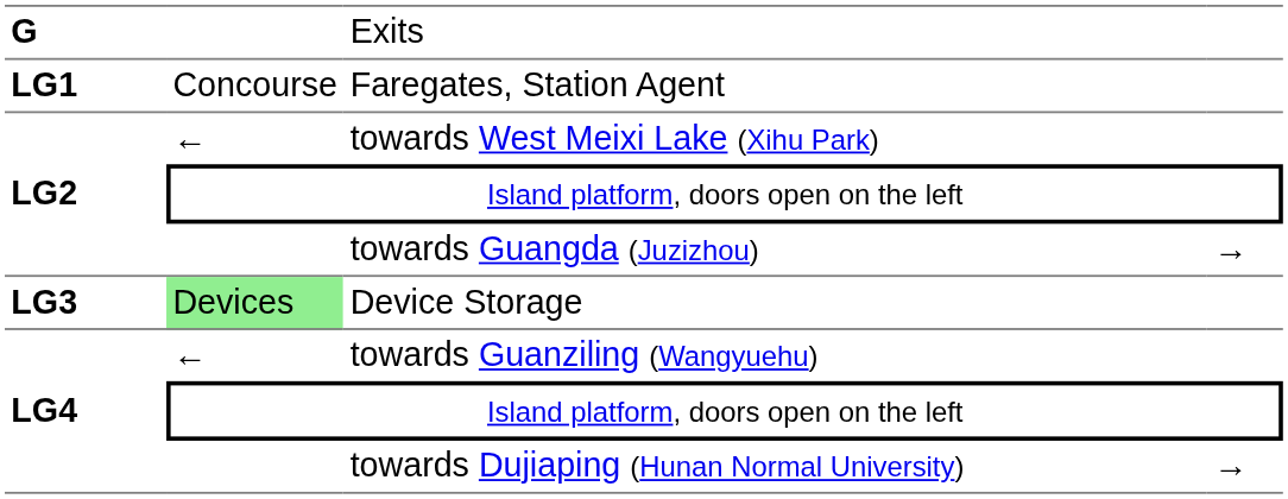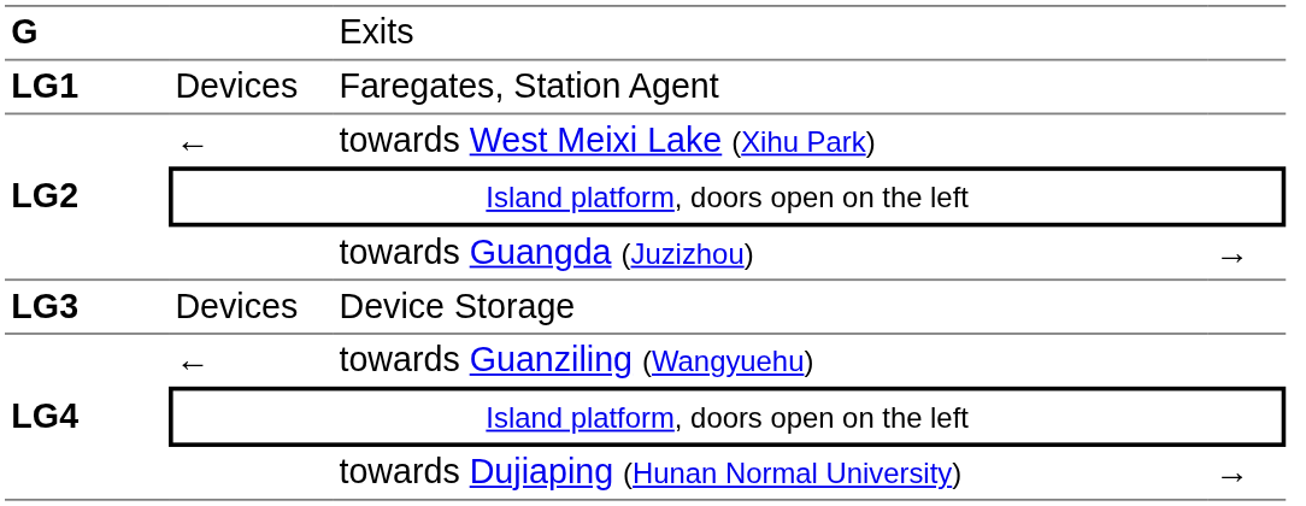 <table table border=0 cellspacing=0 cellpadding=3>
 <tr>
 <td style="border-bottom:solid 1px gray; border-top:solid 1px gray;" valign=top><strong>G</strong></td>
 <td style="border-bottom:solid 1px gray; border-top:solid 1px gray;" valign=top></td>
 <td style="border-bottom:solid 1px gray; border-top:solid 1px gray;" valign=top>Exits</td>
 <td style="border-bottom:solid 1px gray; border-top:solid 1px gray;" valign=top></td>
 </tr>
 <tr>
 <td style="border-bottom:solid 1px gray;" width=70><strong>LG1</strong></td>
-<td style="border-bottom:solid 1px gray;" width=70>Concourse</td>
+<td style="border-bottom:solid 1px gray;" width=70>Devices</td>
 <td style="border-bottom:solid 1px gray;" width=400>Faregates, Station Agent</td>
 <td style="border-bottom:solid 1px gray;" width=30></td>
 </tr>
 <tr>
 <td style="border-bottom:solid 1px gray;" rowspan=3><strong>LG2</strong></td>
 <td>←</td>
 <td> towards <a href='#'>West Meixi Lake</a> <small>(<a href='#'>Xihu Park</a>)</small></td>
 <td></td>
 </tr>
 <tr>
 <td style="border-right:solid 2px black;border-left:solid 2px black;border-top:solid 2px black;border-bottom:solid 2px black;text-align:center;" colspan=3><small><a href='#'>Island platform</a>, doors open on the left</small></td>
 </tr>
 <tr>
 <td style="border-bottom:solid 1px gray;"></td>
 <td style="border-bottom:solid 1px gray;"> towards <a href='#'>Guangda</a> <small>(<a href='#'>Juzizhou</a>)</small></td>
 <td style="border-bottom:solid 1px gray;">→</td>
 </tr>
 <tr>
 <td style="border-bottom:solid 1px gray;" width=70><strong>LG3</strong></td>
-<td style="background: lightgreen; border-bottom:solid 1px gray;" width=70>Devices</td>
+<td style="border-bottom:solid 1px gray;" width=70>Devices</td>
 <td style="border-bottom:solid 1px gray;" width=400>Device Storage</td>
 <td style="border-bottom:solid 1px gray;" width=30></td>
 </tr>
 <tr>
 <td style="border-bottom:solid 1px gray;" rowspan=3><strong>LG4</strong></td>
 <td>←</td>
 <td> towards <a href='#'>Guanziling</a> <small>(<a href='#'>Wangyuehu</a>)</small></td>
 <td></td>
 </tr>
 <tr>
 <td style="border-right:solid 2px black;border-left:solid 2px black;border-top:solid 2px black;border-bottom:solid 2px black;text-align:center;" colspan=3><small><a href='#'>Island platform</a>, doors open on the left</small></td>
 </tr>
 <tr>
 <td style="border-bottom:solid 1px gray;"></td>
 <td style="border-bottom:solid 1px gray;"> towards <a href='#'>Dujiaping</a> <small>(<a href='#'>Hunan Normal University</a>)</small></td>
 <td style="border-bottom:solid 1px gray;">→</td>
 </tr>
 <tr>
 </tr>
 </table>
